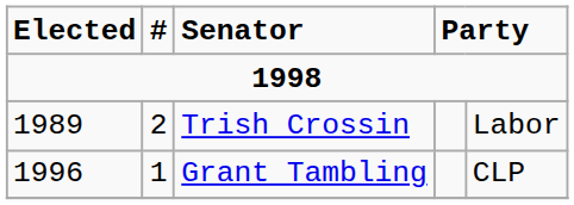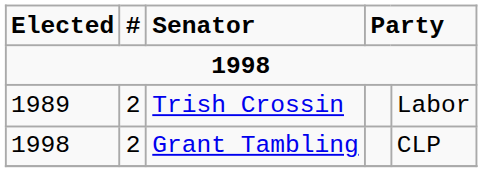 <table style=float:right class="wikitable">
 <tr>
 <td><strong>Elected</strong></td>
 <td><strong>#</strong></td>
 <td><strong>Senator</strong></td>
 <td colspan="2"><strong>Party</strong></td>
 </tr>
 <tr>
 <td style="text-align:center;" colspan="5"><strong>1998</strong></td>
 </tr>
 <tr>
 <td>1989</td>
 <td>2</td>
 <td><a href='#'>Trish Crossin</a></td>
 <td> </td>
 <td>Labor</td>
 </tr>
 <tr>
-<td>1996</td>
-<td>1</td>
+<td>1998</td>
+<td>2</td>
 <td><a href='#'>Grant Tambling</a></td>
 <td> </td>
 <td>CLP</td>
 </tr>
 <tr>
 </tr>
 </table>
